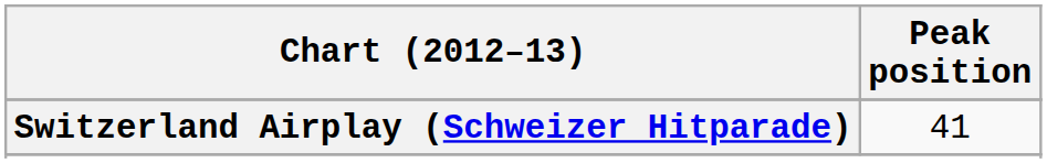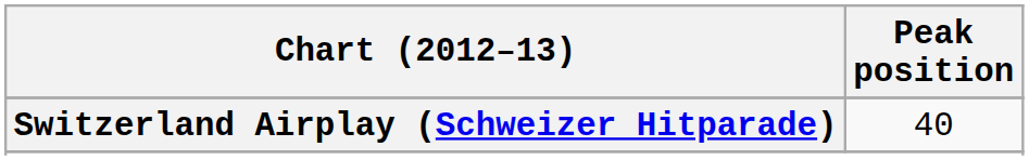 <table class="wikitable sortable plainrowheaders" style="text-align:center">
 <tr>
 <th>Chart (2012–13)</th>
 <th>Peak<br>position</th>
 </tr>
 <tr>
 </tr>
 <tr>
 </tr>
 <tr>
 </tr>
 <tr>
 </tr>
 <tr>
 </tr>
 <tr>
 <th scope="row">Switzerland Airplay (<a href='#'>Schweizer Hitparade</a>)</th>
-<td>41</td>
+<td>40</td>
 </tr>
 <tr>
 </tr>
 <tr>
 </tr>
 <tr>
 </tr>
 </table>
